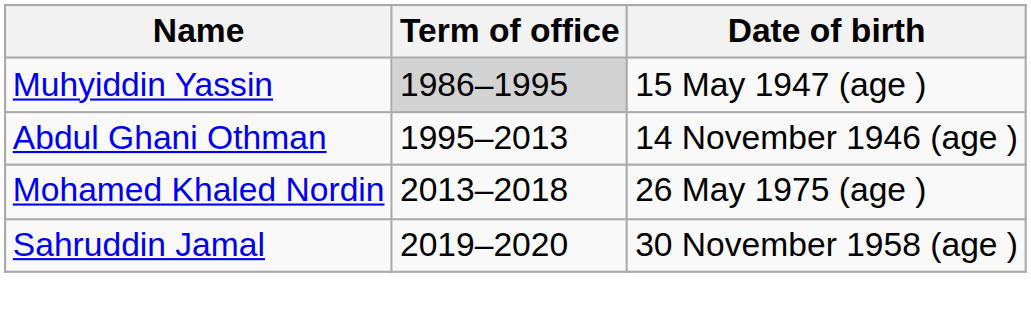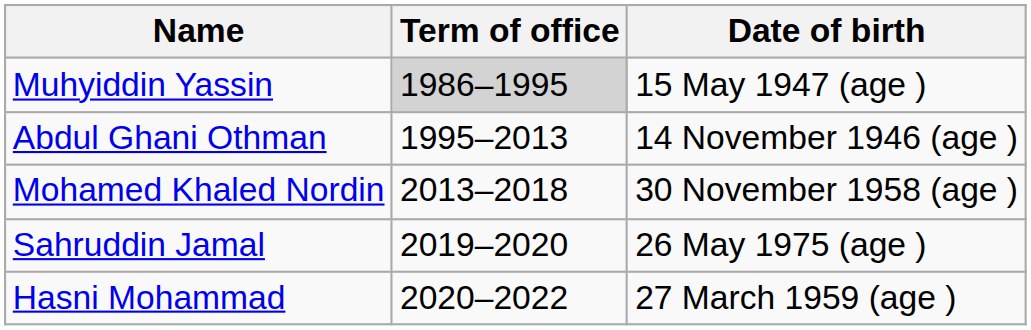 <table class=wikitable>
 <tr>
 <th>Name</th>
 <th>Term of office</th>
 <th>Date of birth</th>
 </tr>
 <tr>
 <td><a href='#'>Muhyiddin Yassin</a></td>
 <td style="background: lightgrey;">1986–1995</td>
 <td>15 May 1947 (age )</td>
 </tr>
 <tr>
 <td><a href='#'>Abdul Ghani Othman</a></td>
 <td>1995–2013</td>
 <td>14 November 1946 (age )</td>
 </tr>
 <tr>
 <td><a href='#'>Mohamed Khaled Nordin</a></td>
 <td>2013–2018</td>
-<td>26 May 1975 (age )</td>
+<td>30 November 1958  (age )</td>
 </tr>
 <tr>
 <td><a href='#'>Sahruddin Jamal</a></td>
 <td>2019–2020</td>
-<td>30 November 1958  (age )</td>
+<td>26 May 1975 (age )</td>
+</tr>
+<tr>
+<td><a href='#'>Hasni Mohammad</a></td>
+<td>2020–2022</td>
+<td>27 March 1959 (age )</td>
 </tr>
 </table>
